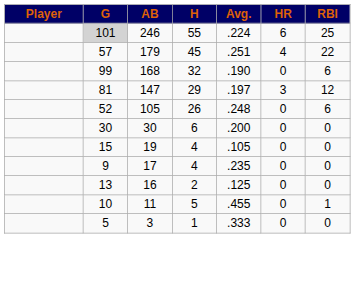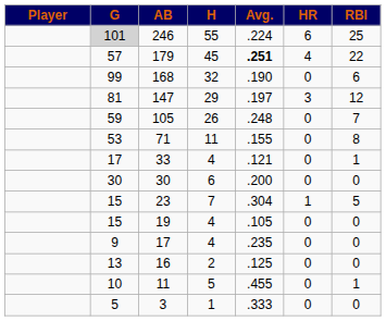 <table class="wikitable sortable">
 <tr>
 <th style="background:#006; color:#de6108; width:16%;">Player</th>
 <th style="background:#006; color:#de6108; width:9%;">G</th>
 <th style="background:#006; color:#de6108; width:9%;">AB</th>
 <th style="background:#006; color:#de6108; width:9%;">H</th>
 <th style="background:#006; color:#de6108; width:9%;">Avg.</th>
 <th style="background:#006; color:#de6108; width:9%;">HR</th>
 <th style="background:#006; color:#de6108; width:9%;">RBI</th>
 </tr>
 <tr style="text-align:center;">
 <td></td>
 <td style="background: lightgrey;">101</td>
 <td>246</td>
 <td>55</td>
 <td>.224</td>
 <td>6</td>
 <td>25</td>
 </tr>
 <tr style="text-align:center;">
 <td></td>
 <td>57</td>
 <td>179</td>
 <td>45</td>
-<td>.251</td>
+<td><strong>.251</strong></td>
 <td>4</td>
 <td>22</td>
 </tr>
 <tr style="text-align:center;">
 <td></td>
 <td>99</td>
 <td>168</td>
 <td>32</td>
 <td>.190</td>
 <td>0</td>
 <td>6</td>
 </tr>
 <tr style="text-align:center;">
 <td></td>
 <td>81</td>
 <td>147</td>
 <td>29</td>
 <td>.197</td>
 <td>3</td>
 <td>12</td>
 </tr>
 <tr style="text-align:center;">
 <td></td>
-<td>52</td>
+<td>59</td>
 <td>105</td>
 <td>26</td>
 <td>.248</td>
 <td>0</td>
-<td>6</td>
+<td>7</td>
+</tr>
+<tr style="text-align:center;">
+<td></td>
+<td>53</td>
+<td>71</td>
+<td>11</td>
+<td>.155</td>
+<td>0</td>
+<td>8</td>
+</tr>
+<tr style="text-align:center;">
+<td></td>
+<td>17</td>
+<td>33</td>
+<td>4</td>
+<td>.121</td>
+<td>0</td>
+<td>1</td>
 </tr>
 <tr style="text-align:center;">
 <td></td>
 <td>30</td>
 <td>30</td>
 <td>6</td>
 <td>.200</td>
 <td>0</td>
 <td>0</td>
+</tr>
+<tr style="text-align:center;">
+<td></td>
+<td>15</td>
+<td>23</td>
+<td>7</td>
+<td>.304</td>
+<td>1</td>
+<td>5</td>
 </tr>
 <tr style="text-align:center;">
 <td></td>
 <td>15</td>
 <td>19</td>
 <td>4</td>
 <td>.105</td>
 <td>0</td>
 <td>0</td>
 </tr>
 <tr style="text-align:center;">
 <td></td>
 <td>9</td>
 <td>17</td>
 <td>4</td>
 <td>.235</td>
 <td>0</td>
 <td>0</td>
 </tr>
 <tr style="text-align:center;">
 <td></td>
 <td>13</td>
 <td>16</td>
 <td>2</td>
 <td>.125</td>
 <td>0</td>
 <td>0</td>
 </tr>
 <tr style="text-align:center;">
 <td></td>
 <td>10</td>
 <td>11</td>
 <td>5</td>
 <td>.455</td>
 <td>0</td>
 <td>1</td>
 </tr>
 <tr style="text-align:center;">
 <td></td>
 <td>5</td>
 <td>3</td>
 <td>1</td>
 <td>.333</td>
 <td>0</td>
 <td>0</td>
 </tr>
 </table>
